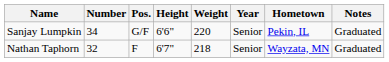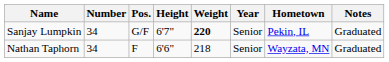 <table class="wikitable sortable" border="1">
 <tr>
 <th>Name</th>
 <th>Number</th>
 <th>Pos.</th>
 <th>Height</th>
 <th>Weight</th>
 <th>Year</th>
 <th>Hometown</th>
 <th class="unsortable">Notes</th>
 </tr>
 <tr>
 <td>Sanjay Lumpkin</td>
 <td>34</td>
 <td>G/F</td>
-<td>6'6"</td>
-<td>220</td>
+<td>6'7"</td>
+<td><strong>220</strong></td>
 <td>Senior</td>
 <td><a href='#'>Pekin, IL</a></td>
 <td>Graduated</td>
 </tr>
 <tr>
 <td>Nathan Taphorn</td>
-<td>32</td>
+<td>34</td>
 <td>F</td>
-<td>6'7"</td>
+<td>6'6"</td>
 <td>218</td>
 <td>Senior</td>
 <td><a href='#'>Wayzata, MN</a></td>
 <td>Graduated</td>
 </tr>
 </table>
